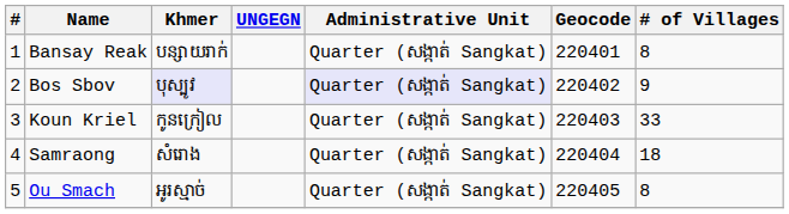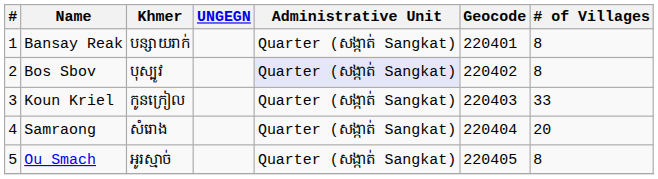 <table class="wikitable sortable">
 <tr>
 <th>#</th>
 <th>Name</th>
 <th>Khmer</th>
 <th><a href='#'>UNGEGN</a></th>
 <th>Administrative Unit</th>
 <th>Geocode</th>
 <th># of Villages</th>
 </tr>
 <tr>
 <td>1</td>
 <td>Bansay Reak</td>
 <td>បន្សាយរាក់</td>
 <td></td>
 <td>Quarter (សង្កាត់ Sangkat)</td>
 <td>220401</td>
 <td>8</td>
 </tr>
 <tr>
 <td>2</td>
 <td>Bos Sbov</td>
-<td style="background: lavender;">បុស្បូវ</td>
+<td>បុស្បូវ</td>
 <td></td>
 <td style="background: lavender;">Quarter (សង្កាត់ Sangkat)</td>
 <td>220402</td>
-<td>9</td>
+<td>8</td>
 </tr>
 <tr>
 <td>3</td>
 <td>Koun Kriel</td>
 <td>កូនក្រៀល</td>
 <td></td>
 <td>Quarter (សង្កាត់ Sangkat)</td>
 <td>220403</td>
 <td>33</td>
 </tr>
 <tr>
 <td>4</td>
 <td>Samraong</td>
 <td>សំរោង</td>
 <td></td>
 <td>Quarter (សង្កាត់ Sangkat)</td>
 <td>220404</td>
-<td>18</td>
+<td>20</td>
 </tr>
 <tr>
 <td>5</td>
 <td><a href='#'>Ou Smach</a></td>
 <td>អូរស្មាច់</td>
 <td></td>
 <td>Quarter (សង្កាត់ Sangkat)</td>
 <td>220405</td>
 <td>8</td>
 </tr>
 <tr>
 </tr>
 </table>
